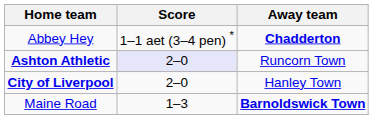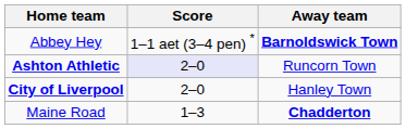 <table class="wikitable" style="text-align: center">
 <tr>
 <th>Home team</th>
 <th>Score</th>
 <th>Away team</th>
 </tr>
 <tr>
 <td><a href='#'>Abbey Hey</a></td>
 <td>1–1 aet (3–4 pen) <sup>*</sup></td>
-<td><strong><a href='#'>Chadderton</a></strong></td>
+<td><strong><a href='#'>Barnoldswick Town</a></strong></td>
 </tr>
 <tr>
 <td><strong><a href='#'>Ashton Athletic</a></strong></td>
 <td style="background: lavender;">2–0</td>
 <td><a href='#'>Runcorn Town</a></td>
 </tr>
 <tr>
 <td><strong><a href='#'>City of Liverpool</a></strong></td>
 <td>2–0</td>
 <td><a href='#'>Hanley Town</a></td>
 </tr>
 <tr>
 <td><a href='#'>Maine Road</a></td>
 <td>1–3</td>
-<td><strong><a href='#'>Barnoldswick Town</a></strong></td>
+<td><strong><a href='#'>Chadderton</a></strong></td>
 </tr>
 </table>
